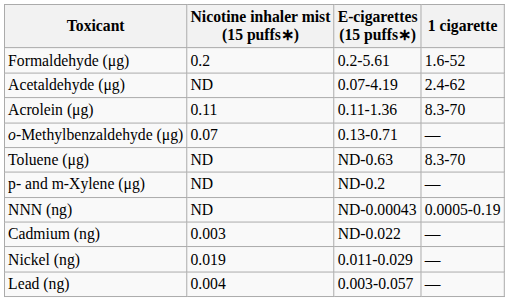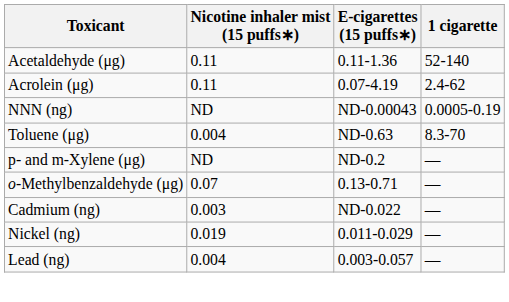 <table class="wikitable">
 <tr>
 <th>Toxicant</th>
 <th>Nicotine inhaler mist<br>(15 puffs∗)</th>
 <th>E-cigarettes<br>(15 puffs∗)</th>
 <th>1 cigarette</th>
 </tr>
 <tr>
-<td>Formaldehyde (μg)</td>
-<td>0.2</td>
-<td>0.2-5.61</td>
-<td>1.6-52</td>
+<td>Acetaldehyde (μg)</td>
+<td>0.11</td>
+<td>0.11-1.36</td>
+<td>52-140</td>
 </tr>
 <tr>
-<td>Acetaldehyde (μg)</td>
-<td>ND</td>
+<td>Acrolein (μg)</td>
+<td>0.11</td>
 <td>0.07-4.19</td>
 <td>2.4-62</td>
 </tr>
 <tr>
-<td>Acrolein (μg)</td>
-<td>0.11</td>
-<td>0.11-1.36</td>
-<td>8.3-70</td>
-</tr>
-<tr>
-<td><em>o</em>-Methylbenzaldehyde (μg)</td>
-<td>0.07</td>
-<td>0.13-0.71</td>
-<td>—</td>
+<td>NNN (ng)</td>
+<td>ND</td>
+<td>ND-0.00043</td>
+<td>0.0005-0.19</td>
 </tr>
 <tr>
 <td>Toluene (μg)</td>
-<td>ND</td>
+<td>0.004</td>
 <td>ND-0.63</td>
 <td>8.3-70</td>
 </tr>
 <tr>
 <td>p- and m-Xylene (μg)</td>
 <td>ND</td>
 <td>ND-0.2</td>
 <td>—</td>
 </tr>
 <tr>
-<td>NNN (ng)</td>
-<td>ND</td>
-<td>ND-0.00043</td>
-<td>0.0005-0.19</td>
+<td><em>o</em>-Methylbenzaldehyde (μg)</td>
+<td>0.07</td>
+<td>0.13-0.71</td>
+<td>—</td>
 </tr>
 <tr>
 <td>Cadmium (ng)</td>
 <td>0.003</td>
 <td>ND-0.022</td>
 <td>—</td>
 </tr>
 <tr>
 <td>Nickel (ng)</td>
 <td>0.019</td>
 <td>0.011-0.029</td>
 <td>—</td>
 </tr>
 <tr>
 <td>Lead (ng)</td>
 <td>0.004</td>
 <td>0.003-0.057</td>
 <td>—</td>
 </tr>
 </table>
